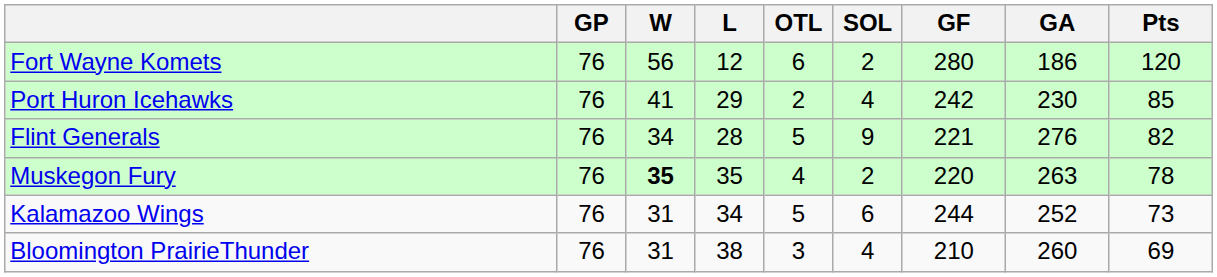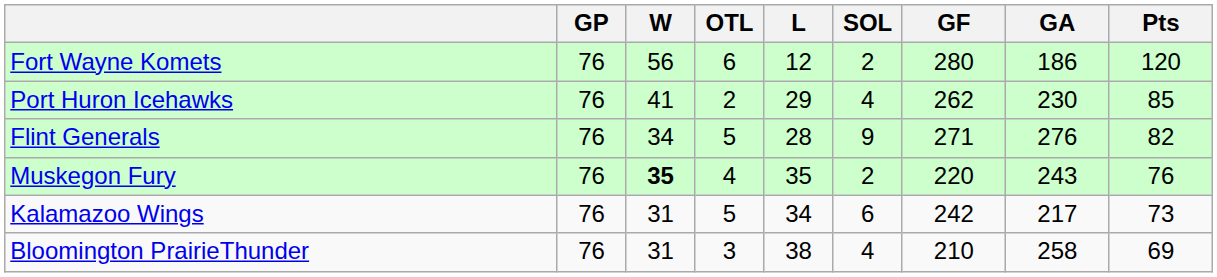 <table class="wikitable">
 <tr>
 <th width="40%" bgcolor="#e0e0e0"></th>
 <th width="5%" bgcolor="#e0e0e0">GP</th>
 <th width="5%" bgcolor="#e0e0e0">W</th>
+<th width="5%" bgcolor="#e0e0e0">OTL</th>
 <th width="5%" bgcolor="#e0e0e0">L</th>
-<th width="5%" bgcolor="#e0e0e0">OTL</th>
 <th width="5%" bgcolor="#e0e0e0">SOL</th>
 <th width="7.5%" bgcolor="#e0e0e0">GF</th>
 <th width="7.5%" bgcolor="#e0e0e0">GA</th>
 <th width="7.5%" bgcolor="#e0e0e0">Pts</th>
 </tr>
 <tr align="center" bgcolor="#CCFFCC">
 <td align="left"><a href='#'>Fort Wayne Komets</a></td>
 <td>76</td>
 <td>56</td>
+<td>6</td>
 <td>12</td>
-<td>6</td>
 <td>2</td>
 <td>280</td>
 <td>186</td>
 <td>120</td>
 </tr>
 <tr align="center" bgcolor="#CCFFCC">
 <td align="left"><a href='#'>Port Huron Icehawks</a></td>
 <td>76</td>
 <td>41</td>
+<td>2</td>
 <td>29</td>
-<td>2</td>
 <td>4</td>
-<td>242</td>
+<td>262</td>
 <td>230</td>
 <td>85</td>
 </tr>
 <tr align="center" bgcolor="#CCFFCC">
 <td align="left"><a href='#'>Flint Generals</a></td>
 <td>76</td>
 <td>34</td>
+<td>5</td>
 <td>28</td>
-<td>5</td>
 <td>9</td>
-<td>221</td>
+<td>271</td>
 <td>276</td>
 <td>82</td>
 </tr>
 <tr align="center" bgcolor="#CCFFCC">
 <td align="left"><a href='#'>Muskegon Fury</a></td>
 <td>76</td>
 <td><strong>35</strong></td>
+<td>4</td>
 <td>35</td>
-<td>4</td>
 <td>2</td>
 <td>220</td>
-<td>263</td>
-<td>78</td>
+<td>243</td>
+<td>76</td>
 </tr>
 <tr align="center">
 <td align="left"><a href='#'>Kalamazoo Wings</a></td>
 <td>76</td>
 <td>31</td>
+<td>5</td>
 <td>34</td>
-<td>5</td>
 <td>6</td>
-<td>244</td>
-<td>252</td>
+<td>242</td>
+<td>217</td>
 <td>73</td>
 </tr>
 <tr align="center">
 <td align="left"><a href='#'>Bloomington PrairieThunder</a></td>
 <td>76</td>
 <td>31</td>
+<td>3</td>
 <td>38</td>
-<td>3</td>
 <td>4</td>
 <td>210</td>
-<td>260</td>
+<td>258</td>
 <td>69</td>
 </tr>
 </table>
